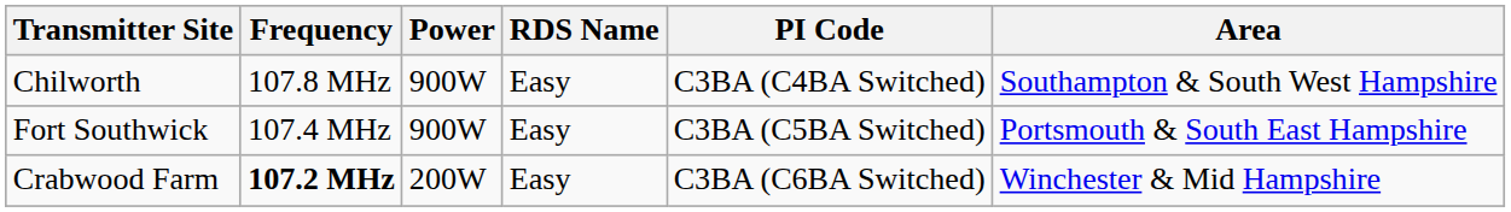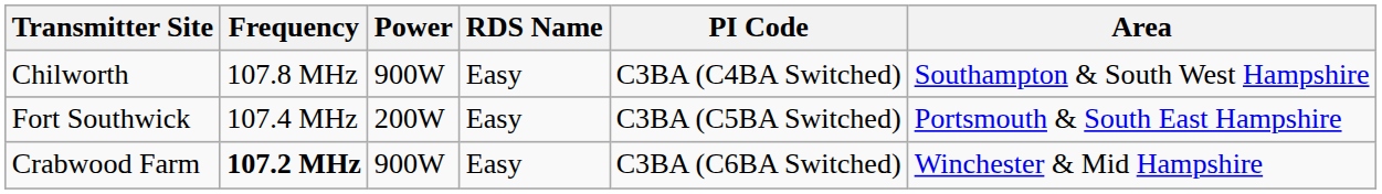 <table class="wikitable">
 <tr>
 <th>Transmitter Site</th>
 <th>Frequency</th>
 <th>Power</th>
 <th>RDS Name</th>
 <th>PI Code</th>
 <th>Area</th>
 </tr>
 <tr>
 <td>Chilworth</td>
 <td>107.8 MHz</td>
 <td>900W</td>
 <td>Easy</td>
 <td>C3BA (C4BA Switched)</td>
 <td><a href='#'>Southampton</a> & South West <a href='#'>Hampshire</a></td>
 </tr>
 <tr>
 <td>Fort Southwick</td>
 <td>107.4 MHz</td>
-<td>900W</td>
+<td>200W</td>
 <td>Easy</td>
 <td>C3BA (C5BA Switched)</td>
 <td><a href='#'>Portsmouth</a> & <a href='#'>South East Hampshire</a></td>
 </tr>
 <tr>
 <td>Crabwood Farm</td>
 <td><strong>107.2 MHz</strong></td>
-<td>200W</td>
+<td>900W</td>
 <td>Easy</td>
 <td>C3BA (C6BA Switched)</td>
 <td><a href='#'>Winchester</a> & Mid <a href='#'>Hampshire</a></td>
 </tr>
 </table>
